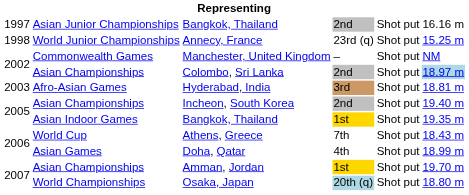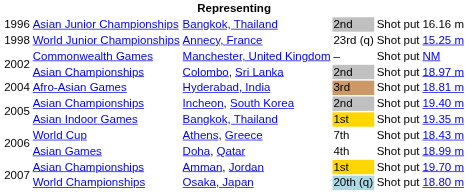 <table>
 <tr>
 <th colspan="6">Representing </th>
 </tr>
 <tr>
-<td>1997</td>
+<td>1996</td>
 <td><a href='#'>Asian Junior Championships</a></td>
 <td><a href='#'>Bangkok, Thailand</a></td>
 <td bgcolor=silver>2nd</td>
 <td>Shot put</td>
 <td>16.16 m</td>
 </tr>
 <tr>
 <td>1998</td>
 <td><a href='#'>World Junior Championships</a></td>
 <td><a href='#'>Annecy, France</a></td>
 <td>23rd (q)</td>
 <td>Shot put</td>
 <td><a href='#'>15.25 m</a></td>
 </tr>
 <tr>
 <td rowspan=2>2002</td>
 <td><a href='#'>Commonwealth Games</a></td>
 <td><a href='#'>Manchester, United Kingdom</a></td>
 <td>–</td>
 <td>Shot put</td>
 <td><a href='#'>NM</a></td>
 </tr>
 <tr>
 <td><a href='#'>Asian Championships</a></td>
 <td><a href='#'>Colombo</a>, <a href='#'>Sri Lanka</a></td>
 <td bgcolor="silver">2nd</td>
 <td>Shot put</td>
-<td style="background: lightblue;"><a href='#'>18.97 m</a></td>
+<td><a href='#'>18.97 m</a></td>
 </tr>
 <tr>
-<td>2003</td>
+<td>2004</td>
 <td><a href='#'>Afro-Asian Games</a></td>
 <td><a href='#'>Hyderabad, India</a></td>
 <td bgcolor="cc9966">3rd</td>
 <td>Shot put</td>
 <td><a href='#'>18.81 m</a></td>
 </tr>
 <tr>
 <td rowspan=2>2005</td>
 <td><a href='#'>Asian Championships</a></td>
 <td><a href='#'>Incheon</a>, <a href='#'>South Korea</a></td>
 <td bgcolor="silver">2nd</td>
 <td>Shot put</td>
 <td><a href='#'>19.40 m</a></td>
 </tr>
 <tr>
 <td><a href='#'>Asian Indoor Games</a></td>
 <td><a href='#'>Bangkok, Thailand</a></td>
 <td bgcolor="gold">1st</td>
 <td>Shot put</td>
 <td><a href='#'>19.35 m</a></td>
 </tr>
 <tr>
 <td rowspan=2>2006</td>
 <td><a href='#'>World Cup</a></td>
 <td><a href='#'>Athens</a>, <a href='#'>Greece</a></td>
 <td>7th</td>
 <td>Shot put</td>
 <td><a href='#'>18.43 m</a></td>
 </tr>
 <tr>
 <td><a href='#'>Asian Games</a></td>
 <td><a href='#'>Doha</a>, <a href='#'>Qatar</a></td>
 <td>4th</td>
 <td>Shot put</td>
 <td><a href='#'>18.99 m</a></td>
 </tr>
 <tr>
 <td rowspan=2>2007</td>
 <td><a href='#'>Asian Championships</a></td>
 <td><a href='#'>Amman</a>, <a href='#'>Jordan</a></td>
 <td bgcolor="gold">1st</td>
 <td>Shot put</td>
 <td><a href='#'>19.70 m</a></td>
 </tr>
 <tr>
 <td><a href='#'>World Championships</a></td>
 <td><a href='#'>Osaka, Japan</a></td>
 <td style="background: lightblue;">20th (q)</td>
 <td>Shot put</td>
 <td><a href='#'>18.80 m</a></td>
 </tr>
 </table>
